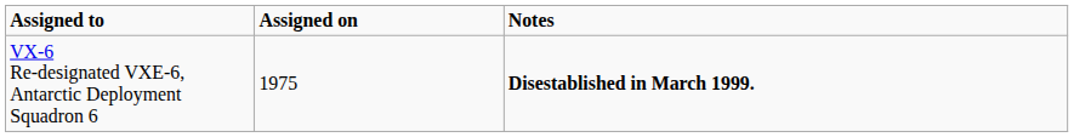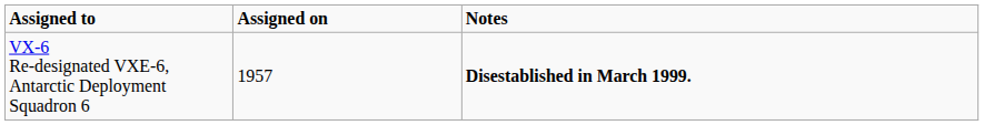 <table class="wikitable" style="width: 70%;">
 <tr>
 <td style="width: 200px;"><strong>Assigned to</strong></td>
 <td style="width: 200px;"><strong>Assigned on</strong></td>
 <td><strong>Notes</strong></td>
 </tr>
 <tr>
 <td><a href='#'>VX-6</a><br>Re-designated VXE-6, Antarctic Deployment Squadron 6</td>
-<td>1975</td>
+<td>1957</td>
 <td><strong>Disestablished in March 1999.</strong></td>
 </tr>
 </table>
